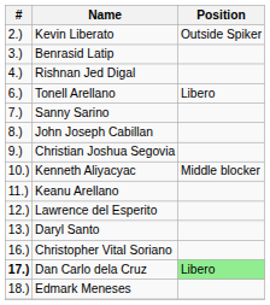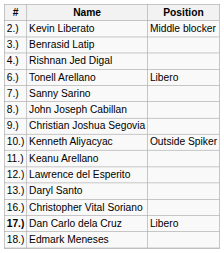 <table class="wikitable">
 <tr>
 <th>#</th>
 <th>Name</th>
 <th>Position</th>
 </tr>
 <tr>
 <td>2.)</td>
 <td>Kevin Liberato</td>
-<td>Outside Spiker</td>
+<td>Middle blocker</td>
 </tr>
 <tr>
 <td>3.)</td>
 <td>Benrasid Latip</td>
 <td></td>
 </tr>
 <tr>
 <td>4.)</td>
 <td>Rishnan Jed Digal</td>
 <td></td>
 </tr>
 <tr>
 <td>6.)</td>
 <td>Tonell Arellano</td>
 <td>Libero</td>
 </tr>
 <tr>
 <td>7.)</td>
 <td>Sanny Sarino</td>
 <td></td>
 </tr>
 <tr>
 <td>8.)</td>
 <td>John Joseph Cabillan</td>
 <td></td>
 </tr>
 <tr>
 <td>9.)</td>
 <td>Christian Joshua Segovia</td>
 <td></td>
 </tr>
 <tr>
 <td>10.)</td>
 <td>Kenneth Aliyacyac</td>
-<td>Middle blocker</td>
+<td>Outside Spiker</td>
 </tr>
 <tr>
 <td>11.)</td>
 <td>Keanu Arellano</td>
 <td></td>
 </tr>
 <tr>
 <td>12.)</td>
 <td>Lawrence del Esperito</td>
 <td></td>
 </tr>
 <tr>
 <td>13.)</td>
 <td>Daryl Santo</td>
 <td></td>
 </tr>
 <tr>
 <td>16.)</td>
 <td>Christopher Vital Soriano</td>
 <td></td>
 </tr>
 <tr>
 <td><strong>17.)</strong></td>
 <td>Dan Carlo dela Cruz</td>
-<td style="background: lightgreen;">Libero</td>
+<td>Libero</td>
 </tr>
 <tr>
 <td>18.)</td>
 <td>Edmark Meneses</td>
 <td></td>
 </tr>
 <tr>
 </tr>
 </table>
